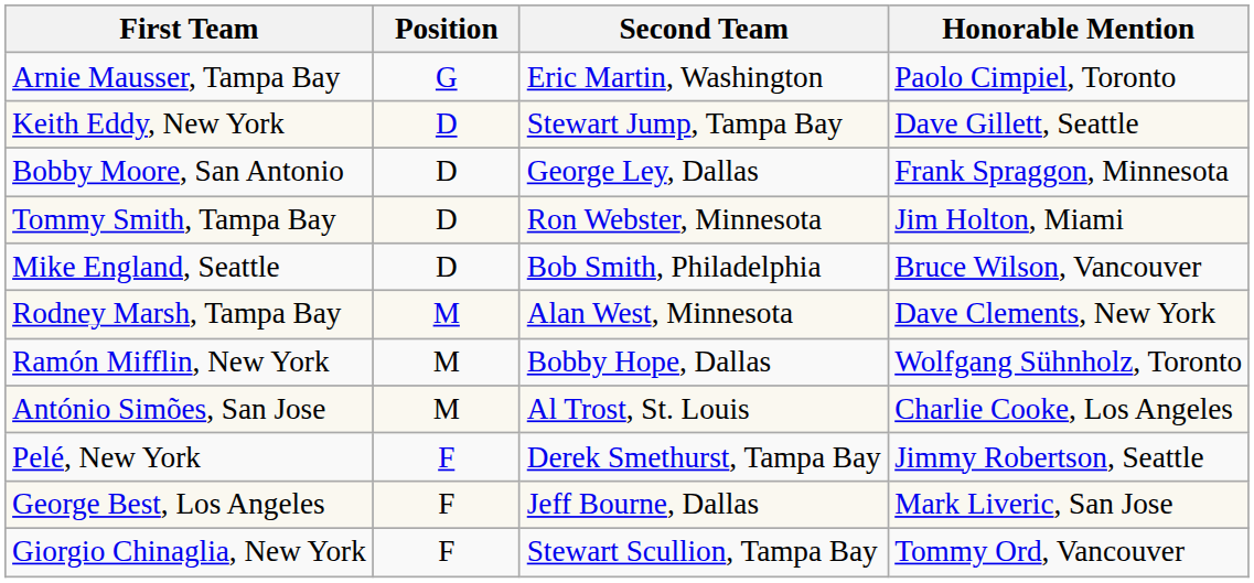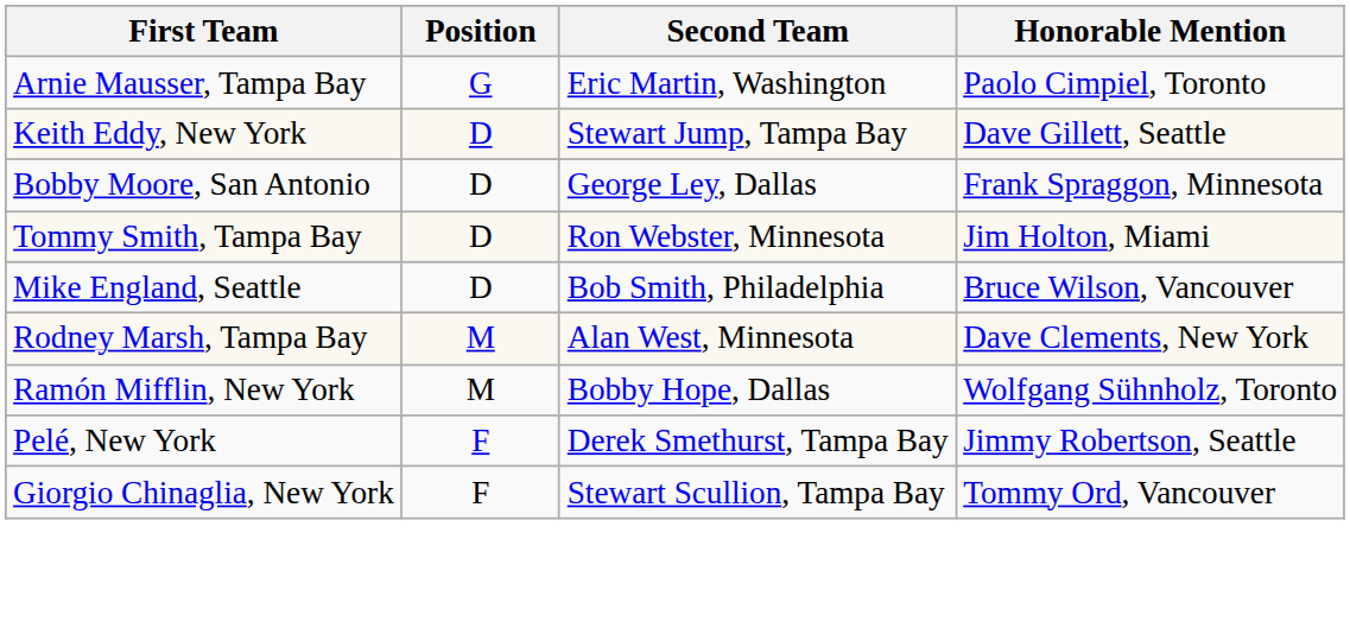 <table class="wikitable">
 <tr>
 <th>First Team</th>
 <th>  Position  </th>
 <th>Second Team</th>
 <th>Honorable Mention</th>
 </tr>
 <tr>
 <td><a href='#'>Arnie Mausser</a>, Tampa Bay</td>
 <td align=center><a href='#'>G</a></td>
 <td><a href='#'>Eric Martin</a>, Washington</td>
 <td><a href='#'>Paolo Cimpiel</a>, Toronto</td>
 </tr>
 <tr style="background:#faf8f0;">
 <td><a href='#'>Keith Eddy</a>, New York</td>
 <td align=center><a href='#'>D</a></td>
 <td><a href='#'>Stewart Jump</a>, Tampa Bay</td>
 <td><a href='#'>Dave Gillett</a>, Seattle</td>
 </tr>
 <tr>
 <td><a href='#'>Bobby Moore</a>, San Antonio</td>
 <td align=center>D</td>
 <td><a href='#'>George Ley</a>, Dallas</td>
 <td><a href='#'>Frank Spraggon</a>, Minnesota</td>
 </tr>
 <tr style="background:#faf8f0;">
 <td><a href='#'>Tommy Smith</a>, Tampa Bay</td>
 <td align=center>D</td>
 <td><a href='#'>Ron Webster</a>, Minnesota</td>
 <td><a href='#'>Jim Holton</a>, Miami</td>
 </tr>
 <tr>
 <td><a href='#'>Mike England</a>, Seattle</td>
 <td align=center>D</td>
 <td><a href='#'>Bob Smith</a>, Philadelphia</td>
 <td><a href='#'>Bruce Wilson</a>, Vancouver</td>
 </tr>
 <tr style="background:#faf8f0;">
 <td><a href='#'>Rodney Marsh</a>, Tampa Bay</td>
 <td align=center><a href='#'>M</a></td>
 <td><a href='#'>Alan West</a>, Minnesota</td>
 <td><a href='#'>Dave Clements</a>, New York</td>
 </tr>
 <tr>
 <td><a href='#'>Ramón Mifflin</a>, New York</td>
 <td align=center>M</td>
 <td><a href='#'>Bobby Hope</a>, Dallas</td>
 <td><a href='#'>Wolfgang Sühnholz</a>, Toronto</td>
 </tr>
-<tr style="background:#faf8f0;">
-<td><a href='#'>António Simões</a>, San Jose</td>
-<td align=center>M</td>
-<td><a href='#'>Al Trost</a>, St. Louis</td>
-<td><a href='#'>Charlie Cooke</a>, Los Angeles</td>
-</tr>
 <tr>
 <td><a href='#'>Pelé</a>, New York</td>
 <td align=center><a href='#'>F</a></td>
 <td><a href='#'>Derek Smethurst</a>, Tampa Bay</td>
 <td><a href='#'>Jimmy Robertson</a>, Seattle</td>
-</tr>
-<tr style="background:#faf8f0;">
-<td><a href='#'>George Best</a>, Los Angeles</td>
-<td align=center>F</td>
-<td><a href='#'>Jeff Bourne</a>, Dallas</td>
-<td><a href='#'>Mark Liveric</a>, San Jose</td>
 </tr>
 <tr>
 <td><a href='#'>Giorgio Chinaglia</a>, New York</td>
 <td align=center>F</td>
 <td><a href='#'>Stewart Scullion</a>, Tampa Bay</td>
 <td><a href='#'>Tommy Ord</a>, Vancouver</td>
 </tr>
 </table>
